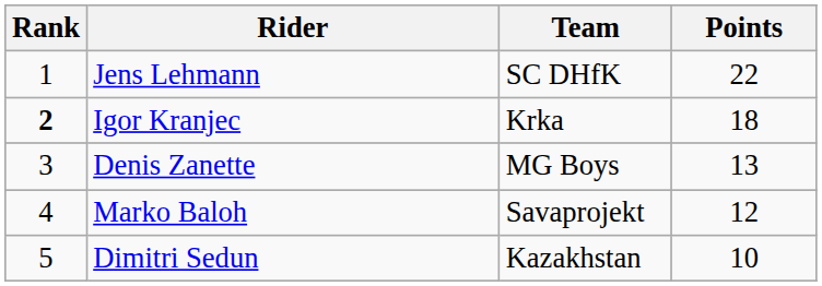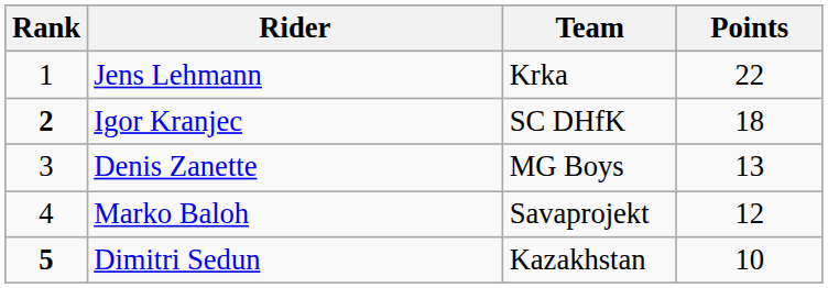 <table class="wikitable">
 <tr>
 <th>Rank</th>
 <th>Rider</th>
 <th>Team</th>
 <th>Points</th>
 </tr>
 <tr>
 <td align=center>1</td>
 <td width=220> <a href='#'>Jens Lehmann</a> </td>
-<td width=88>SC DHfK</td>
+<td>Krka</td>
 <td width=72 align=center>22</td>
 </tr>
 <tr>
 <td align=center><strong>2</strong></td>
 <td> <a href='#'>Igor Kranjec</a></td>
-<td>Krka</td>
+<td width=88>SC DHfK</td>
 <td align=center>18</td>
 </tr>
 <tr>
 <td align=center>3</td>
 <td> <a href='#'>Denis Zanette</a></td>
 <td>MG Boys</td>
 <td align=center>13</td>
 </tr>
 <tr>
 <td align=center>4</td>
 <td> <a href='#'>Marko Baloh</a></td>
 <td>Savaprojekt</td>
 <td align=center>12</td>
 </tr>
 <tr>
-<td align=center>5</td>
+<td align=center><strong>5</strong></td>
 <td> <a href='#'>Dimitri Sedun</a></td>
 <td>Kazakhstan</td>
 <td align=center>10</td>
 </tr>
 </table>
